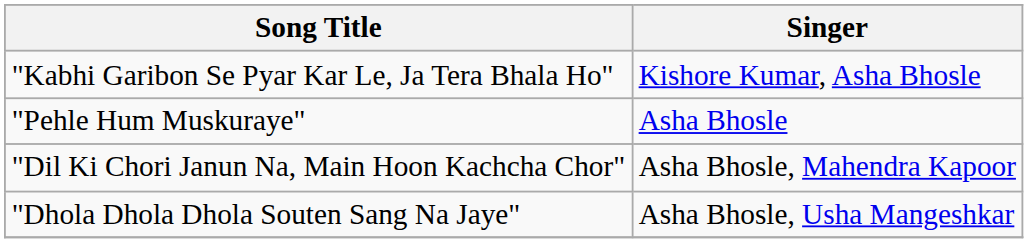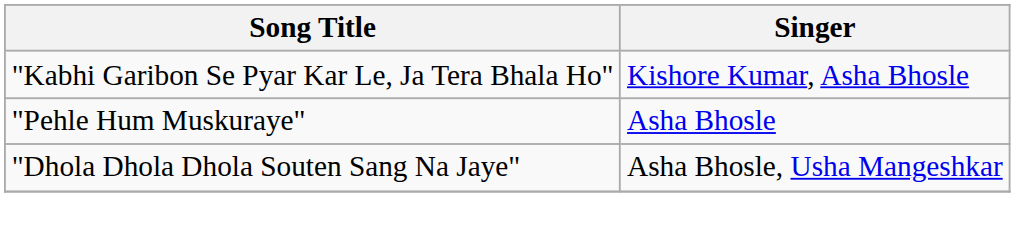 <table class="wikitable">
 <tr>
 <th>Song Title</th>
 <th>Singer</th>
 </tr>
 <tr>
 <td>"Kabhi Garibon Se Pyar Kar Le, Ja Tera Bhala Ho"</td>
 <td><a href='#'>Kishore  Kumar</a>, <a href='#'>Asha Bhosle</a></td>
 </tr>
 <tr>
 <td>"Pehle Hum Muskuraye"</td>
 <td><a href='#'>Asha Bhosle</a></td>
 </tr>
 <tr>
-<td>"Dil Ki Chori Janun Na, Main Hoon Kachcha Chor"</td>
-<td>Asha Bhosle, <a href='#'>Mahendra Kapoor</a></td>
-</tr>
-<tr>
 <td>"Dhola Dhola Dhola Souten Sang Na Jaye"</td>
 <td>Asha Bhosle, <a href='#'>Usha Mangeshkar</a></td>
 </tr>
 <tr>
 </tr>
 </table>
